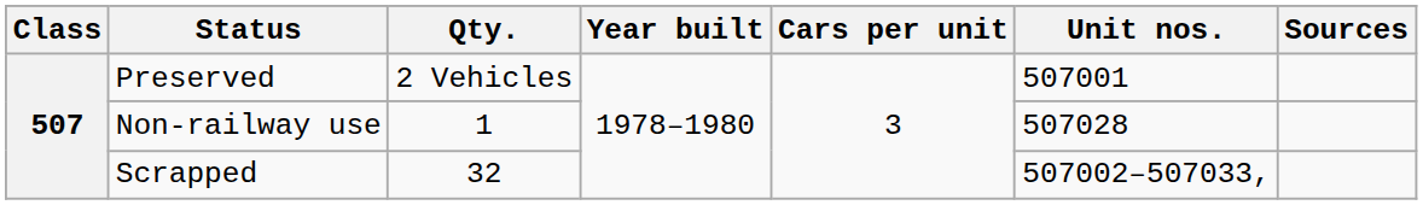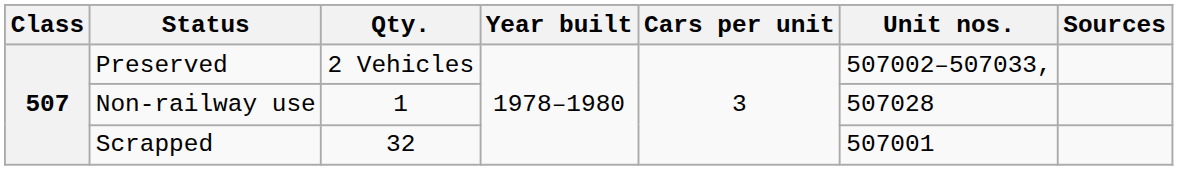 <table class="wikitable">
 <tr>
 <th>Class</th>
 <th>Status</th>
 <th>Qty.</th>
 <th>Year built</th>
 <th>Cars per unit</th>
 <th>Unit nos.</th>
 <th>Sources</th>
 </tr>
 <tr>
 <th rowspan="3">507</th>
 <td>Preserved</td>
 <td align=center>2 Vehicles</td>
 <td rowspan="3" align="center">1978–1980</td>
 <td rowspan="3" align="center">3</td>
-<td>507001</td>
+<td>507002–507033,</td>
 <td></td>
 </tr>
 <tr>
 <td>Non-railway use</td>
 <td align="center">1</td>
 <td>507028</td>
 <td></td>
 </tr>
 <tr>
 <td>Scrapped</td>
 <td align=center>32</td>
-<td>507002–507033,</td>
+<td>507001</td>
 <td></td>
 </tr>
 </table>
